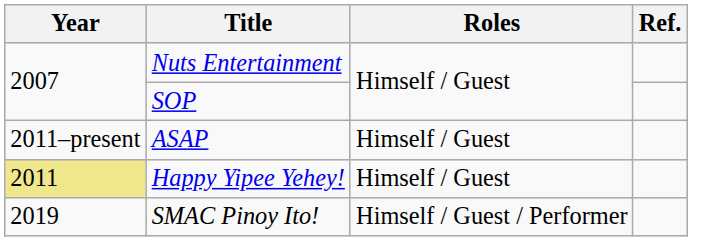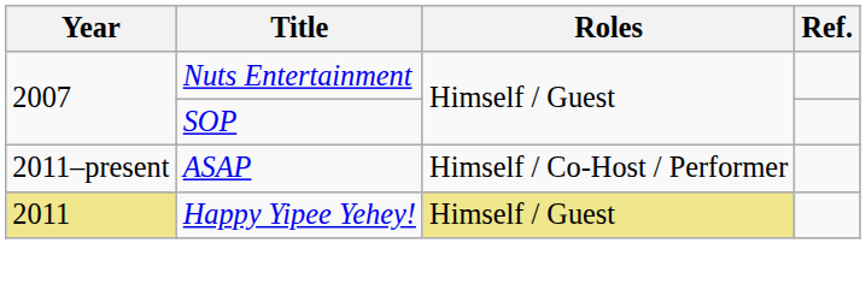 <table class="wikitable">
 <tr>
 <th>Year</th>
 <th>Title</th>
 <th>Roles</th>
 <th>Ref.</th>
 </tr>
 <tr>
 <td rowspan="2">2007</td>
 <td><em><a href='#'>Nuts Entertainment</a></em></td>
 <td rowspan="2">Himself / Guest</td>
 <td></td>
 </tr>
 <tr>
 <td><em><a href='#'>SOP</a></em></td>
 <td></td>
 </tr>
 <tr>
 <td>2011–present</td>
 <td><em><a href='#'>ASAP</a></em></td>
-<td>Himself / Guest</td>
+<td>Himself / Co-Host / Performer</td>
 <td></td>
 </tr>
 <tr>
 <td style="background: khaki;">2011</td>
 <td><em><a href='#'>Happy Yipee Yehey!</a></em></td>
-<td>Himself / Guest</td>
-<td></td>
-</tr>
-<tr>
-<td>2019</td>
-<td><em>SMAC Pinoy Ito!</em></td>
-<td>Himself / Guest / Performer</td>
+<td style="background: khaki;">Himself / Guest</td>
 <td></td>
 </tr>
 </table>
